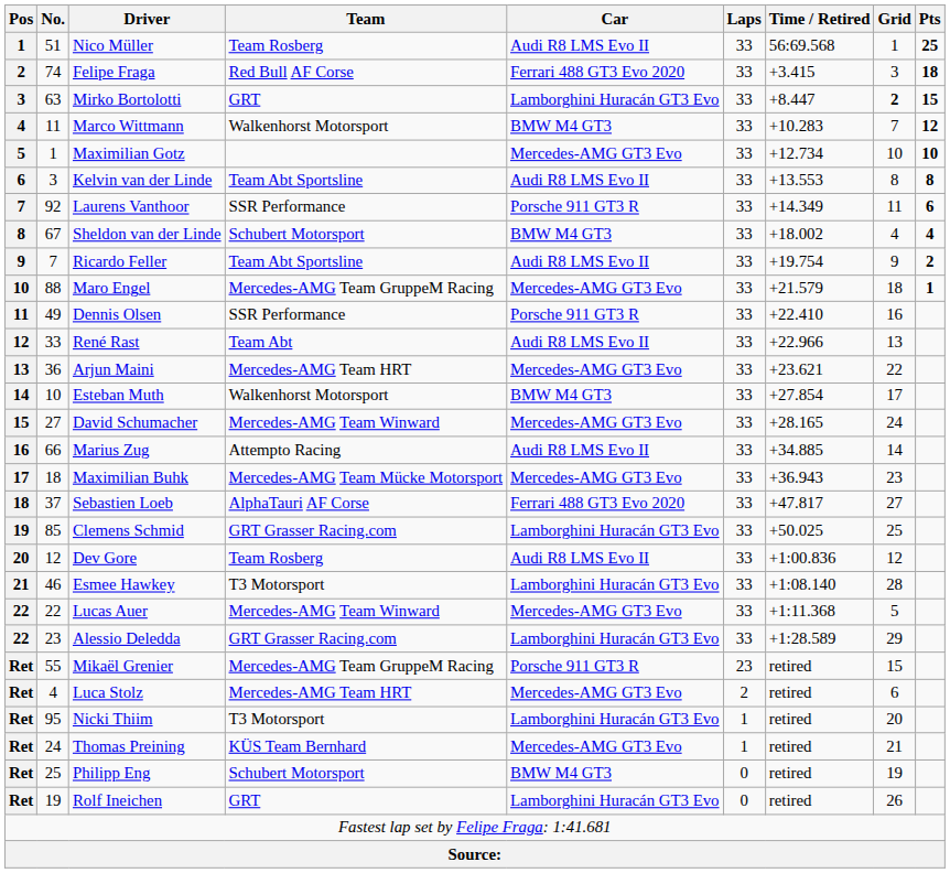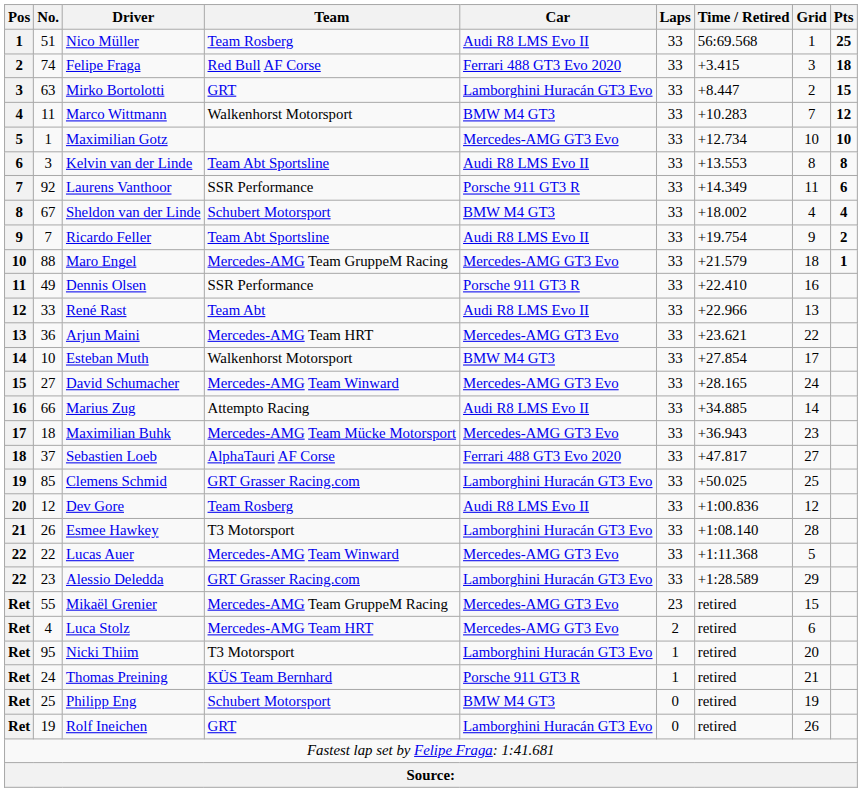 <table class="wikitable" style="font-size:90%;">
 <tr>
 <th>Pos</th>
 <th>No.</th>
 <th>Driver</th>
 <th>Team</th>
 <th>Car</th>
 <th>Laps</th>
 <th>Time / Retired</th>
 <th>Grid</th>
 <th>Pts</th>
 </tr>
 <tr>
 <th>1</th>
 <td align="center">51</td>
 <td> <a href='#'>Nico Müller</a></td>
 <td><a href='#'>Team Rosberg</a></td>
 <td><a href='#'>Audi R8 LMS Evo II</a></td>
 <td align="center">33</td>
 <td>56:69.568</td>
 <td align="center">1</td>
 <td align="center"><strong>25</strong></td>
 </tr>
 <tr>
 <th>2</th>
 <td align="center">74</td>
 <td> <a href='#'>Felipe Fraga</a></td>
 <td><a href='#'>Red Bull</a> <a href='#'>AF Corse</a></td>
 <td><a href='#'>Ferrari 488 GT3 Evo 2020</a></td>
 <td align="center">33</td>
 <td>+3.415</td>
 <td align="center">3</td>
 <td align="center"><strong>18</strong></td>
 </tr>
 <tr>
 <th>3</th>
 <td align="center">63</td>
 <td> <a href='#'>Mirko Bortolotti</a></td>
 <td><a href='#'>GRT</a></td>
 <td><a href='#'>Lamborghini Huracán GT3 Evo</a></td>
 <td align="center">33</td>
 <td>+8.447</td>
-<td align="center"><strong>2</strong></td>
+<td align="center">2</td>
 <td align="center"><strong>15</strong></td>
 </tr>
 <tr>
 <th>4</th>
 <td align="center">11</td>
 <td> <a href='#'>Marco Wittmann</a></td>
 <td>Walkenhorst Motorsport</td>
 <td><a href='#'>BMW M4 GT3</a></td>
 <td align="center">33</td>
 <td>+10.283</td>
 <td align="center">7</td>
 <td align="center"><strong>12</strong></td>
 </tr>
 <tr>
 <th>5</th>
 <td align="center">1</td>
 <td> <a href='#'>Maximilian Gotz</a></td>
 <td></td>
 <td><a href='#'>Mercedes-AMG GT3 Evo</a></td>
 <td align="center">33</td>
 <td>+12.734</td>
 <td align="center">10</td>
 <td align="center"><strong>10</strong></td>
 </tr>
 <tr>
 <th>6</th>
 <td align="center">3</td>
 <td> <a href='#'>Kelvin van der Linde</a></td>
 <td><a href='#'>Team Abt Sportsline</a></td>
 <td><a href='#'>Audi R8 LMS Evo II</a></td>
 <td align="center">33</td>
 <td>+13.553</td>
 <td align="center">8</td>
 <td align="center"><strong>8</strong></td>
 </tr>
 <tr>
 <th>7</th>
 <td align="center">92</td>
 <td> <a href='#'>Laurens Vanthoor</a></td>
 <td>SSR Performance</td>
 <td><a href='#'>Porsche 911 GT3 R</a></td>
 <td align="center">33</td>
 <td>+14.349</td>
 <td align="center">11</td>
 <td align="center"><strong>6</strong></td>
 </tr>
 <tr>
 <th>8</th>
 <td align="center">67</td>
 <td> <a href='#'>Sheldon van der Linde</a></td>
 <td><a href='#'>Schubert Motorsport</a></td>
 <td><a href='#'>BMW M4 GT3</a></td>
 <td align="center">33</td>
 <td>+18.002</td>
 <td align="center">4</td>
 <td align="center"><strong>4</strong></td>
 </tr>
 <tr>
 <th>9</th>
 <td align="center">7</td>
 <td> <a href='#'>Ricardo Feller</a></td>
 <td><a href='#'>Team Abt Sportsline</a></td>
 <td><a href='#'>Audi R8 LMS Evo II</a></td>
 <td align="center">33</td>
 <td>+19.754</td>
 <td align="center">9</td>
 <td align="center"><strong>2</strong></td>
 </tr>
 <tr>
 <th>10</th>
 <td align="center">88</td>
 <td> <a href='#'>Maro Engel</a></td>
 <td><a href='#'>Mercedes-AMG</a> Team GruppeM Racing</td>
 <td><a href='#'>Mercedes-AMG GT3 Evo</a></td>
 <td align="center">33</td>
 <td>+21.579</td>
 <td align="center">18</td>
 <td align="center"><strong>1</strong></td>
 </tr>
 <tr>
 <th>11</th>
 <td align="center">49</td>
 <td> <a href='#'>Dennis Olsen</a></td>
 <td>SSR Performance</td>
 <td><a href='#'>Porsche 911 GT3 R</a></td>
 <td align="center">33</td>
 <td>+22.410</td>
 <td align="center">16</td>
 <td align="center"></td>
 </tr>
 <tr>
 <th>12</th>
 <td align="center">33</td>
 <td> <a href='#'>René Rast</a></td>
 <td><a href='#'>Team Abt</a></td>
 <td><a href='#'>Audi R8 LMS Evo II</a></td>
 <td align="center">33</td>
 <td>+22.966</td>
 <td align="center">13</td>
 <td align="center"></td>
 </tr>
 <tr>
 <th>13</th>
 <td align="center">36</td>
 <td> <a href='#'>Arjun Maini</a></td>
 <td><a href='#'>Mercedes-AMG</a> Team HRT</td>
 <td><a href='#'>Mercedes-AMG GT3 Evo</a></td>
 <td align="center">33</td>
 <td>+23.621</td>
 <td align="center">22</td>
 <td align="center"></td>
 </tr>
 <tr>
 <th>14</th>
 <td align="center">10</td>
 <td> <a href='#'>Esteban Muth</a></td>
 <td>Walkenhorst Motorsport</td>
 <td><a href='#'>BMW M4 GT3</a></td>
 <td align="center">33</td>
 <td>+27.854</td>
 <td align="center">17</td>
 <td align="center"></td>
 </tr>
 <tr>
 <th>15</th>
 <td align="center">27</td>
 <td> <a href='#'>David Schumacher</a></td>
 <td><a href='#'>Mercedes-AMG</a> <a href='#'>Team Winward</a></td>
 <td><a href='#'>Mercedes-AMG GT3 Evo</a></td>
 <td align="center">33</td>
 <td>+28.165</td>
 <td align="center">24</td>
 <td align="center"></td>
 </tr>
 <tr>
 <th>16</th>
 <td align="center">66</td>
 <td> <a href='#'>Marius Zug</a></td>
 <td>Attempto Racing</td>
 <td><a href='#'>Audi R8 LMS Evo II</a></td>
 <td align="center">33</td>
 <td>+34.885</td>
 <td align="center">14</td>
 <td align="center"></td>
 </tr>
 <tr>
 <th>17</th>
 <td align="center">18</td>
 <td> <a href='#'>Maximilian Buhk</a></td>
 <td><a href='#'>Mercedes-AMG</a> <a href='#'>Team Mücke Motorsport</a></td>
 <td><a href='#'>Mercedes-AMG GT3 Evo</a></td>
 <td align="center">33</td>
 <td>+36.943</td>
 <td align="center">23</td>
 <td align="center"></td>
 </tr>
 <tr>
 <th>18</th>
 <td align="center">37</td>
 <td> <a href='#'>Sebastien Loeb</a></td>
 <td><a href='#'>AlphaTauri</a> <a href='#'>AF Corse</a></td>
 <td><a href='#'>Ferrari 488 GT3 Evo 2020</a></td>
 <td align="center">33</td>
 <td>+47.817</td>
 <td align="center">27</td>
 <td align="center"></td>
 </tr>
 <tr>
 <th>19</th>
 <td align="center">85</td>
 <td> <a href='#'>Clemens Schmid</a></td>
 <td><a href='#'>GRT Grasser Racing.com</a></td>
 <td><a href='#'>Lamborghini Huracán GT3 Evo</a></td>
 <td align="center">33</td>
 <td>+50.025</td>
 <td align="center">25</td>
 <td align="center"></td>
 </tr>
 <tr>
 <th>20</th>
 <td align="center">12</td>
 <td> <a href='#'>Dev Gore</a></td>
 <td><a href='#'>Team Rosberg</a></td>
 <td><a href='#'>Audi R8 LMS Evo II</a></td>
 <td align="center">33</td>
 <td>+1:00.836</td>
 <td align="center">12</td>
 <td align="center"></td>
 </tr>
 <tr>
 <th>21</th>
-<td align="center">46</td>
+<td align="center">26</td>
 <td> <a href='#'>Esmee Hawkey</a></td>
 <td>T3 Motorsport</td>
 <td><a href='#'>Lamborghini Huracán GT3 Evo</a></td>
 <td align="center">33</td>
 <td>+1:08.140</td>
 <td align="center">28</td>
 <td align="center"></td>
 </tr>
 <tr>
 <th>22</th>
 <td align="center">22</td>
 <td> <a href='#'>Lucas Auer</a></td>
 <td><a href='#'>Mercedes-AMG</a> <a href='#'>Team Winward</a></td>
 <td><a href='#'>Mercedes-AMG GT3 Evo</a></td>
 <td align="center">33</td>
 <td>+1:11.368</td>
 <td align="center">5</td>
 <td align="center"></td>
 </tr>
 <tr>
 <th>22</th>
 <td align="center">23</td>
 <td> <a href='#'>Alessio Deledda</a></td>
 <td><a href='#'>GRT Grasser Racing.com</a></td>
 <td><a href='#'>Lamborghini Huracán GT3 Evo</a></td>
 <td align="center">33</td>
 <td>+1:28.589</td>
 <td align="center">29</td>
 <td align="center"></td>
 </tr>
 <tr>
 <th>Ret</th>
 <td align="center">55</td>
 <td> <a href='#'>Mikaël Grenier</a></td>
 <td><a href='#'>Mercedes-AMG</a> Team GruppeM Racing</td>
-<td><a href='#'>Porsche 911 GT3 R</a></td>
+<td><a href='#'>Mercedes-AMG GT3 Evo</a></td>
 <td align="center">23</td>
 <td>retired</td>
 <td align="center">15</td>
 <td align="center"></td>
 </tr>
 <tr>
 <th>Ret</th>
 <td align="center">4</td>
 <td> <a href='#'>Luca Stolz</a></td>
 <td><a href='#'>Mercedes-AMG Team HRT</a></td>
 <td><a href='#'>Mercedes-AMG GT3 Evo</a></td>
 <td align="center">2</td>
 <td>retired</td>
 <td align="center">6</td>
 <td align="center"></td>
 </tr>
 <tr>
 <th>Ret</th>
 <td align="center">95</td>
 <td> <a href='#'>Nicki Thiim</a></td>
 <td>T3 Motorsport</td>
 <td><a href='#'>Lamborghini Huracán GT3 Evo</a></td>
 <td align="center">1</td>
 <td>retired</td>
 <td align="center">20</td>
 <td align="center"></td>
 </tr>
 <tr>
 <th>Ret</th>
 <td align="center">24</td>
 <td> <a href='#'>Thomas Preining</a></td>
 <td><a href='#'>KÜS Team Bernhard</a></td>
-<td><a href='#'>Mercedes-AMG GT3 Evo</a></td>
+<td><a href='#'>Porsche 911 GT3 R</a></td>
 <td align="center">1</td>
 <td>retired</td>
 <td align="center">21</td>
 <td align="center"></td>
 </tr>
 <tr>
 <th>Ret</th>
 <td align="center">25</td>
 <td> <a href='#'>Philipp Eng</a></td>
 <td><a href='#'>Schubert Motorsport</a></td>
 <td><a href='#'>BMW M4 GT3</a></td>
 <td align="center">0</td>
 <td>retired</td>
 <td align="center">19</td>
 <td align="center"></td>
 </tr>
 <tr>
 <th>Ret</th>
 <td align="center">19</td>
 <td> <a href='#'>Rolf Ineichen</a></td>
 <td><a href='#'>GRT</a></td>
 <td><a href='#'>Lamborghini Huracán GT3 Evo</a></td>
 <td align="center">0</td>
 <td>retired</td>
 <td align="center">26</td>
 <td align="center"></td>
 </tr>
 <tr>
 <td colspan=9 align=center><em>Fastest lap set by <a href='#'>Felipe Fraga</a>: 1:41.681</em></td>
 </tr>
 <tr>
 <th colspan=9>Source:</th>
 </tr>
 </table>
